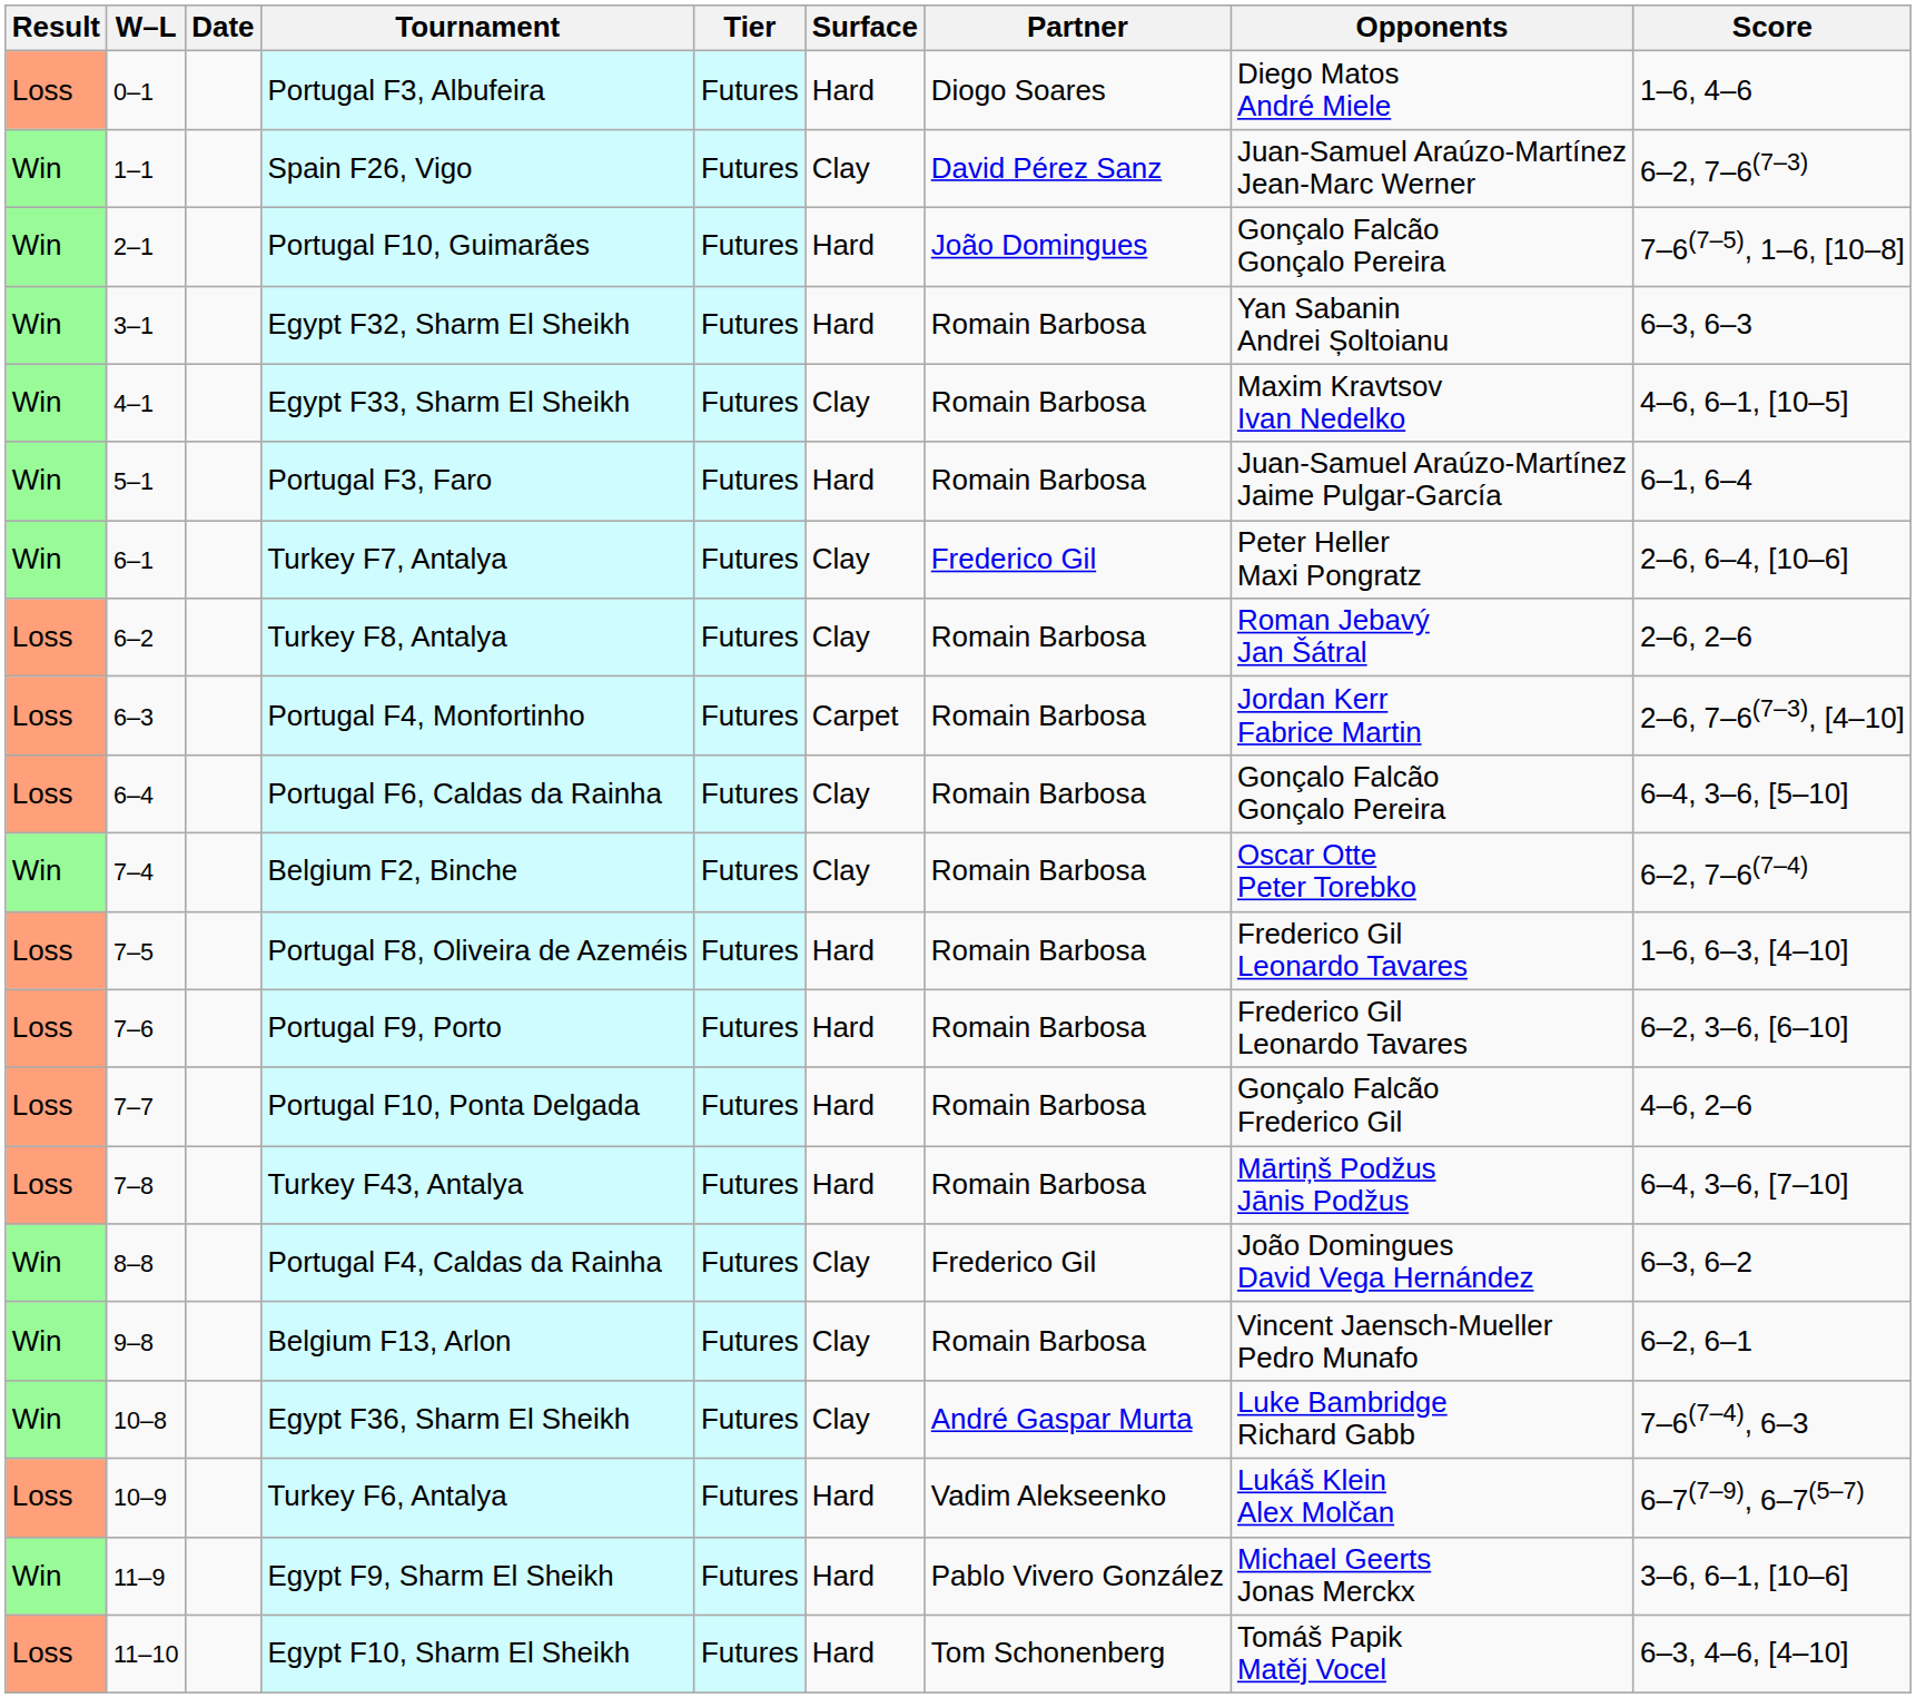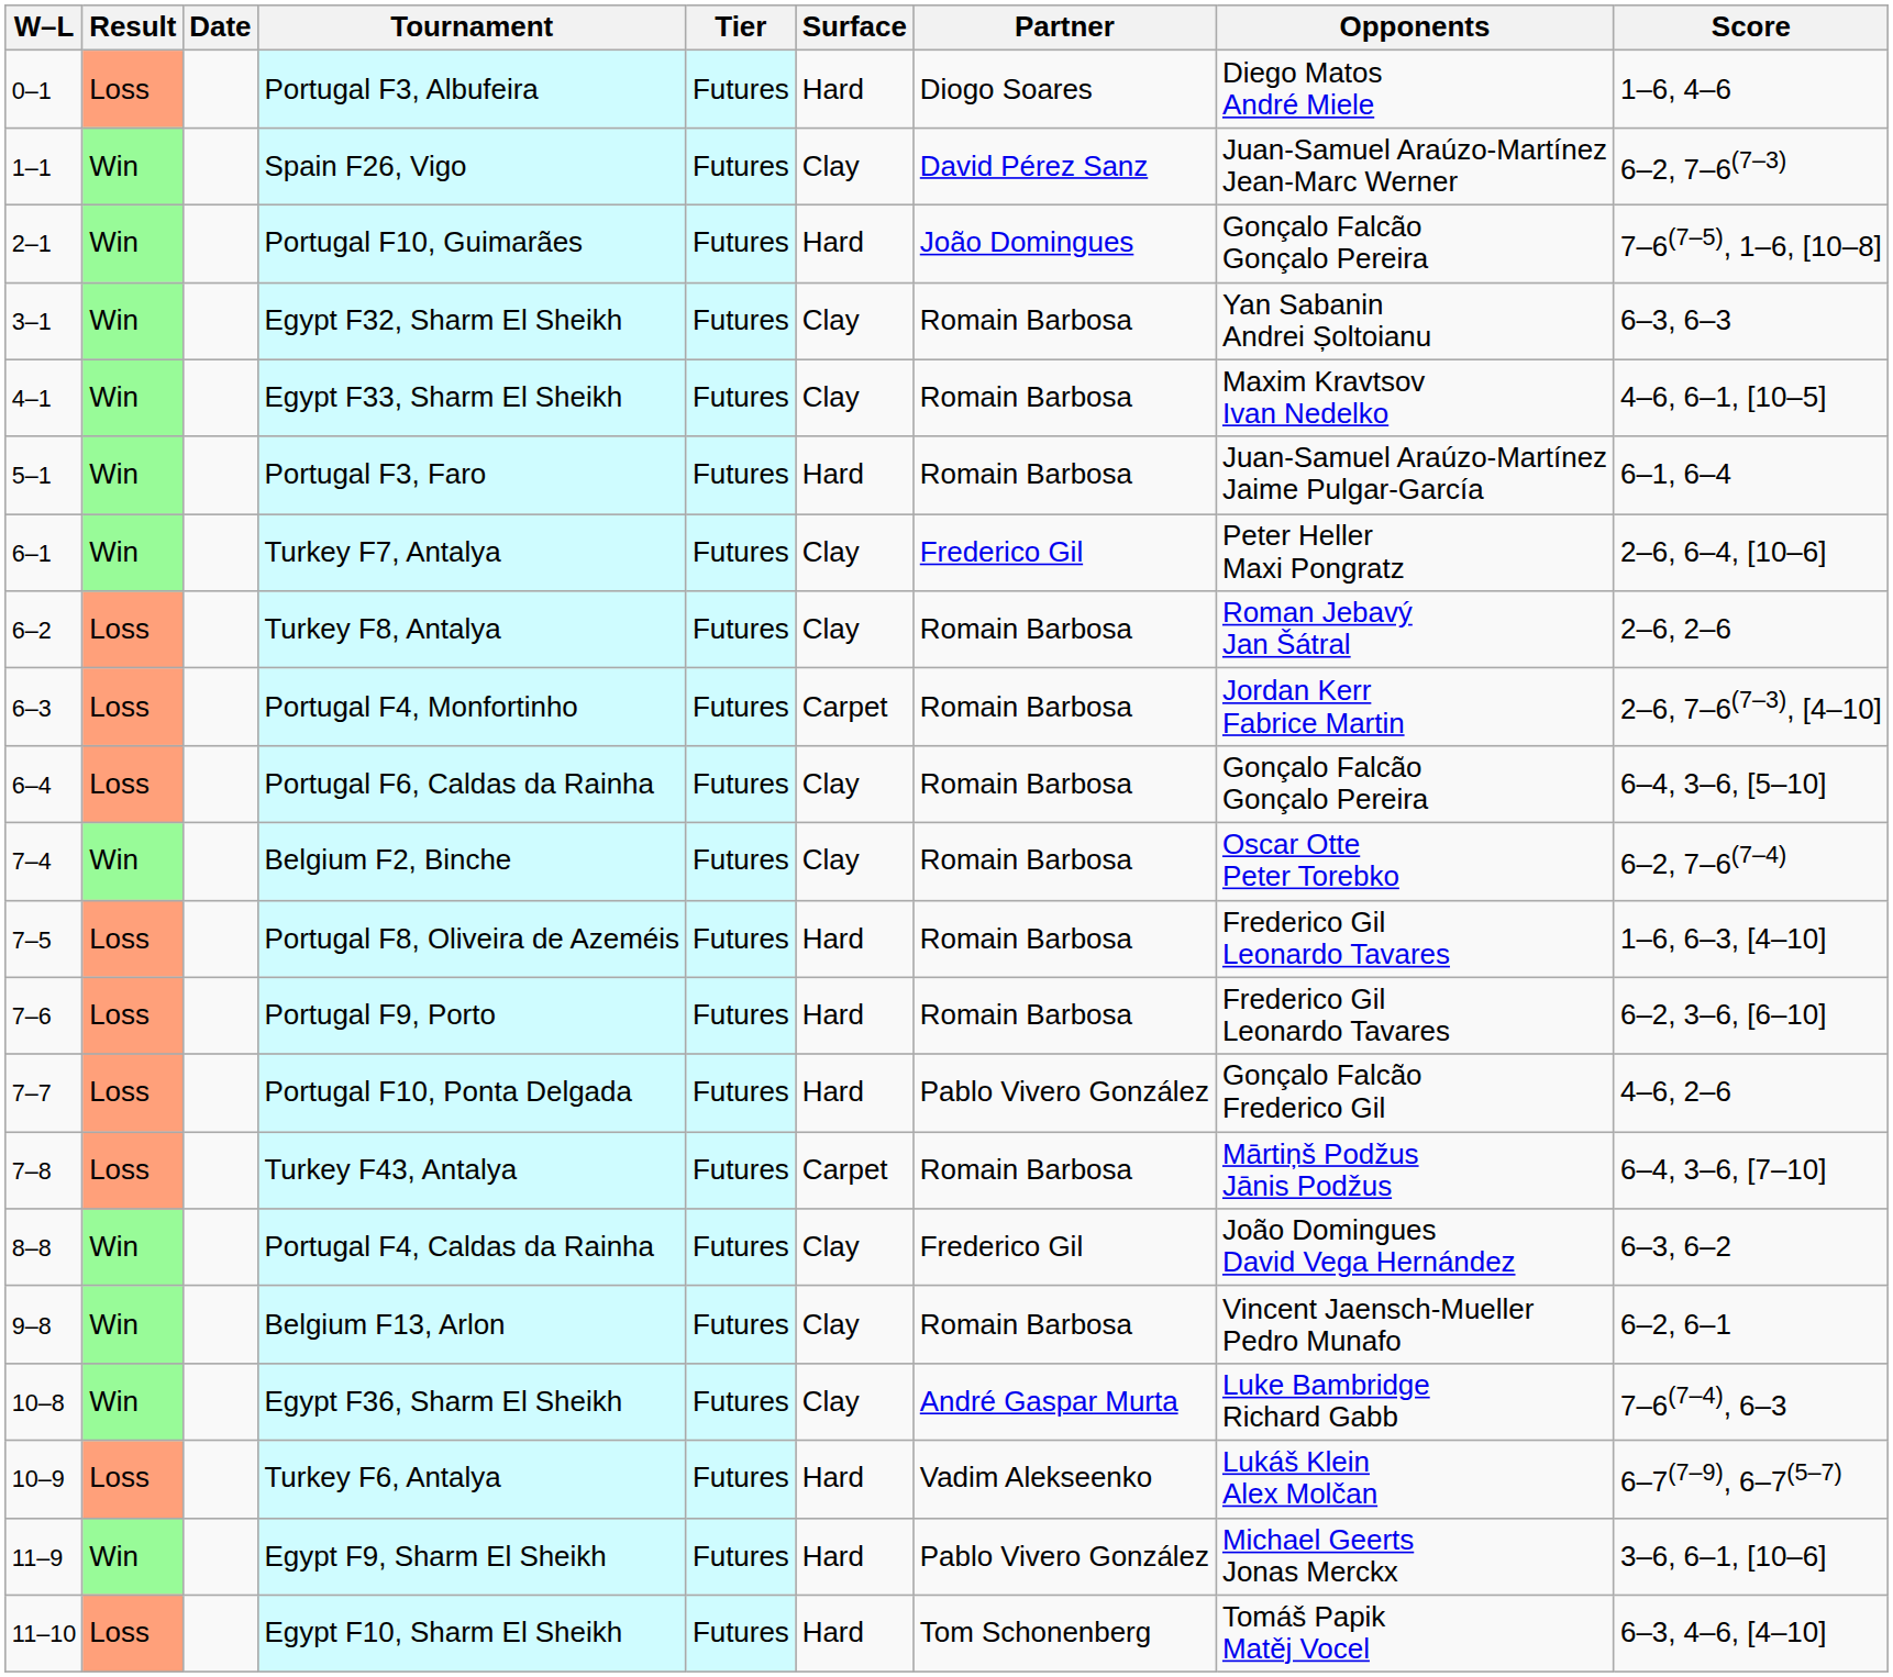 <table class="sortable wikitable nowrap">
 <tr>
+<th class="unsortable">W–L</th>
 <th>Result</th>
-<th class="unsortable">W–L</th>
 <th>Date</th>
 <th>Tournament</th>
 <th>Tier</th>
 <th>Surface</th>
 <th>Partner</th>
 <th>Opponents</th>
 <th class="unsortable">Score</th>
 </tr>
 <tr>
+<td><small>0–1</small></td>
 <td Bgcolor=FFA07A>Loss</td>
-<td><small>0–1</small></td>
 <td></td>
 <td style=background:#CFFCFF>Portugal F3, Albufeira</td>
 <td style=background:#CFFCFF>Futures</td>
 <td>Hard</td>
 <td> Diogo Soares</td>
 <td> Diego Matos <br>  <a href='#'>André Miele</a></td>
 <td>1–6, 4–6</td>
 </tr>
 <tr>
+<td><small>1–1</small></td>
 <td bgcolor=98FB98>Win</td>
-<td><small>1–1</small></td>
 <td></td>
 <td style=background:#CFFCFF>Spain F26, Vigo</td>
 <td style=background:#CFFCFF>Futures</td>
 <td>Clay</td>
 <td> <a href='#'>David Pérez Sanz</a></td>
 <td> Juan-Samuel Araúzo-Martínez <br>  Jean-Marc Werner</td>
 <td>6–2, 7–6<sup>(7–3)</sup></td>
 </tr>
 <tr>
+<td><small>2–1</small></td>
 <td bgcolor=98FB98>Win</td>
-<td><small>2–1</small></td>
 <td></td>
 <td style=background:#CFFCFF>Portugal F10, Guimarães</td>
 <td style=background:#CFFCFF>Futures</td>
 <td>Hard</td>
 <td> <a href='#'>João Domingues</a></td>
 <td> Gonçalo Falcão <br>  Gonçalo Pereira</td>
 <td>7–6<sup>(7–5)</sup>, 1–6, [10–8]</td>
 </tr>
 <tr>
+<td><small>3–1</small></td>
 <td bgcolor=98FB98>Win</td>
-<td><small>3–1</small></td>
 <td></td>
 <td style=background:#CFFCFF>Egypt F32, Sharm El Sheikh</td>
 <td style=background:#CFFCFF>Futures</td>
-<td>Hard</td>
+<td>Clay</td>
 <td> Romain Barbosa</td>
 <td> Yan Sabanin <br>  Andrei Șoltoianu</td>
 <td>6–3, 6–3</td>
 </tr>
 <tr>
+<td><small>4–1</small></td>
 <td bgcolor=98FB98>Win</td>
-<td><small>4–1</small></td>
 <td></td>
 <td style=background:#CFFCFF>Egypt F33, Sharm El Sheikh</td>
 <td style=background:#CFFCFF>Futures</td>
 <td>Clay</td>
 <td> Romain Barbosa</td>
 <td> Maxim Kravtsov <br>  <a href='#'>Ivan Nedelko</a></td>
 <td>4–6, 6–1, [10–5]</td>
 </tr>
 <tr>
+<td><small>5–1</small></td>
 <td bgcolor=98FB98>Win</td>
-<td><small>5–1</small></td>
 <td></td>
 <td style=background:#CFFCFF>Portugal F3, Faro</td>
 <td style=background:#CFFCFF>Futures</td>
 <td>Hard</td>
 <td> Romain Barbosa</td>
 <td> Juan-Samuel Araúzo-Martínez <br>  Jaime Pulgar-García</td>
 <td>6–1, 6–4</td>
 </tr>
 <tr>
+<td><small>6–1</small></td>
 <td bgcolor=98FB98>Win</td>
-<td><small>6–1</small></td>
 <td></td>
 <td style=background:#CFFCFF>Turkey F7, Antalya</td>
 <td style=background:#CFFCFF>Futures</td>
 <td>Clay</td>
 <td> <a href='#'>Frederico Gil</a></td>
 <td> Peter Heller <br>  Maxi Pongratz</td>
 <td>2–6, 6–4, [10–6]</td>
 </tr>
 <tr>
+<td><small>6–2</small></td>
 <td Bgcolor=FFA07A>Loss</td>
-<td><small>6–2</small></td>
 <td></td>
 <td style=background:#CFFCFF>Turkey F8, Antalya</td>
 <td style=background:#CFFCFF>Futures</td>
 <td>Clay</td>
 <td> Romain Barbosa</td>
 <td> <a href='#'>Roman Jebavý</a> <br>  <a href='#'>Jan Šátral</a></td>
 <td>2–6, 2–6</td>
 </tr>
 <tr>
+<td><small>6–3</small></td>
 <td Bgcolor=FFA07A>Loss</td>
-<td><small>6–3</small></td>
 <td></td>
 <td style=background:#CFFCFF>Portugal F4, Monfortinho</td>
 <td style=background:#CFFCFF>Futures</td>
 <td>Carpet</td>
 <td> Romain Barbosa</td>
 <td> <a href='#'>Jordan Kerr</a> <br>  <a href='#'>Fabrice Martin</a></td>
 <td>2–6, 7–6<sup>(7–3)</sup>, [4–10]</td>
 </tr>
 <tr>
+<td><small>6–4</small></td>
 <td Bgcolor=FFA07A>Loss</td>
-<td><small>6–4</small></td>
 <td></td>
 <td style=background:#CFFCFF>Portugal F6, Caldas da Rainha</td>
 <td style=background:#CFFCFF>Futures</td>
 <td>Clay</td>
 <td> Romain Barbosa</td>
 <td> Gonçalo Falcão <br>  Gonçalo Pereira</td>
 <td>6–4, 3–6, [5–10]</td>
 </tr>
 <tr>
+<td><small>7–4</small></td>
 <td bgcolor=98FB98>Win</td>
-<td><small>7–4</small></td>
 <td></td>
 <td style=background:#CFFCFF>Belgium F2, Binche</td>
 <td style=background:#CFFCFF>Futures</td>
 <td>Clay</td>
 <td> Romain Barbosa</td>
 <td> <a href='#'>Oscar Otte</a> <br>  <a href='#'>Peter Torebko</a></td>
 <td>6–2, 7–6<sup>(7–4)</sup></td>
 </tr>
 <tr>
+<td><small>7–5</small></td>
 <td bgcolor=FFA07A>Loss</td>
-<td><small>7–5</small></td>
 <td></td>
 <td style=background:#CFFCFF>Portugal F8, Oliveira de Azeméis</td>
 <td style=background:#CFFCFF>Futures</td>
 <td>Hard</td>
 <td> Romain Barbosa</td>
 <td> Frederico Gil <br>  <a href='#'>Leonardo Tavares</a></td>
 <td>1–6, 6–3, [4–10]</td>
 </tr>
 <tr>
+<td><small>7–6</small></td>
 <td bgcolor=FFA07A>Loss</td>
-<td><small>7–6</small></td>
 <td></td>
 <td style=background:#CFFCFF>Portugal F9, Porto</td>
 <td style=background:#CFFCFF>Futures</td>
 <td>Hard</td>
 <td> Romain Barbosa</td>
 <td> Frederico Gil <br>  Leonardo Tavares</td>
 <td>6–2, 3–6, [6–10]</td>
 </tr>
 <tr>
+<td><small>7–7</small></td>
 <td bgcolor=FFA07A>Loss</td>
-<td><small>7–7</small></td>
 <td></td>
 <td style=background:#CFFCFF>Portugal F10, Ponta Delgada</td>
 <td style=background:#CFFCFF>Futures</td>
 <td>Hard</td>
-<td> Romain Barbosa</td>
+<td> Pablo Vivero González</td>
 <td> Gonçalo Falcão <br>  Frederico Gil</td>
 <td>4–6, 2–6</td>
 </tr>
 <tr>
+<td><small>7–8</small></td>
 <td bgcolor=FFA07A>Loss</td>
-<td><small>7–8</small></td>
 <td></td>
 <td style=background:#CFFCFF>Turkey F43, Antalya</td>
 <td style=background:#CFFCFF>Futures</td>
-<td>Hard</td>
+<td>Carpet</td>
 <td> Romain Barbosa</td>
 <td> <a href='#'>Mārtiņš Podžus</a> <br>  <a href='#'>Jānis Podžus</a></td>
 <td>6–4, 3–6, [7–10]</td>
 </tr>
 <tr>
+<td><small>8–8</small></td>
 <td bgcolor=98FB98>Win</td>
-<td><small>8–8</small></td>
 <td></td>
 <td style=background:#CFFCFF>Portugal F4, Caldas da Rainha</td>
 <td style=background:#CFFCFF>Futures</td>
 <td>Clay</td>
 <td> Frederico Gil</td>
 <td> João Domingues <br>  <a href='#'>David Vega Hernández</a></td>
 <td>6–3, 6–2</td>
 </tr>
 <tr>
+<td><small>9–8</small></td>
 <td bgcolor=98FB98>Win</td>
-<td><small>9–8</small></td>
 <td></td>
 <td style=background:#CFFCFF>Belgium F13, Arlon</td>
 <td style=background:#CFFCFF>Futures</td>
 <td>Clay</td>
 <td> Romain Barbosa</td>
 <td> Vincent Jaensch-Mueller <br>  Pedro Munafo</td>
 <td>6–2, 6–1</td>
 </tr>
 <tr>
+<td><small>10–8</small></td>
 <td bgcolor=98FB98>Win</td>
-<td><small>10–8</small></td>
 <td></td>
 <td style=background:#CFFCFF>Egypt F36, Sharm El Sheikh</td>
 <td style=background:#CFFCFF>Futures</td>
 <td>Clay</td>
 <td> <a href='#'>André Gaspar Murta</a></td>
 <td> <a href='#'>Luke Bambridge</a> <br>  Richard Gabb</td>
 <td>7–6<sup>(7–4)</sup>, 6–3</td>
 </tr>
 <tr>
+<td><small>10–9</small></td>
 <td Bgcolor=FFA07A>Loss</td>
-<td><small>10–9</small></td>
 <td></td>
 <td style=background:#CFFCFF>Turkey F6, Antalya</td>
 <td style=background:#CFFCFF>Futures</td>
 <td>Hard</td>
 <td> Vadim Alekseenko</td>
 <td> <a href='#'>Lukáš Klein</a> <br>  <a href='#'>Alex Molčan</a></td>
 <td>6–7<sup>(7–9)</sup>, 6–7<sup>(5–7)</sup></td>
 </tr>
 <tr>
+<td><small>11–9</small></td>
 <td bgcolor=98FB98>Win</td>
-<td><small>11–9</small></td>
 <td></td>
 <td style=background:#CFFCFF>Egypt F9, Sharm El Sheikh</td>
 <td style=background:#CFFCFF>Futures</td>
 <td>Hard</td>
 <td> Pablo Vivero González</td>
 <td> <a href='#'>Michael Geerts</a> <br>  Jonas Merckx</td>
 <td>3–6, 6–1, [10–6]</td>
 </tr>
 <tr>
+<td><small>11–10</small></td>
 <td Bgcolor=FFA07A>Loss</td>
-<td><small>11–10</small></td>
 <td></td>
 <td style=background:#CFFCFF>Egypt F10, Sharm El Sheikh</td>
 <td style=background:#CFFCFF>Futures</td>
 <td>Hard</td>
 <td> Tom Schonenberg</td>
 <td> Tomáš Papik <br>  <a href='#'>Matěj Vocel</a></td>
 <td>6–3, 4–6, [4–10]</td>
 </tr>
 </table>
